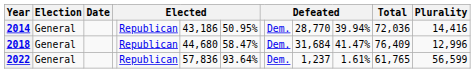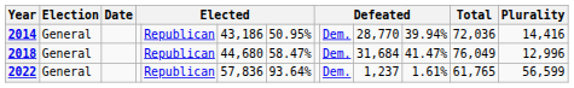 <table class=wikitable>
 <tr>
 <th>Year</th>
 <th>Election</th>
 <th>Date</th>
 <th ! colspan="4">Elected</th>
 <th ! colspan="4">Defeated</th>
 <th>Total</th>
 <th>Plurality</th>
 </tr>
 <tr>
 <th valign="top"><a href='#'>2014</a></th>
 <td valign="top">General</td>
 <td valign="top"></td>
 <td valign="top"></td>
 <td valign="top" ><a href='#'>Republican</a></td>
 <td valign="top" align="right">43,186</td>
 <td valign="top" align="right">50.95%</td>
 <td valign="top"></td>
 <td valign="top" ><a href='#'>Dem.</a></td>
 <td valign="top" align="right">28,770</td>
 <td valign="top" align="right">39.94%</td>
 <td valign="top" align="right">72,036</td>
 <td valign="top" align="right">14,416</td>
 </tr>
 <tr>
 <th valign="top"><a href='#'>2018</a></th>
 <td valign="top">General</td>
 <td valign="top"></td>
 <td valign="top"></td>
 <td valign="top" ><a href='#'>Republican</a></td>
 <td valign="top" align="right">44,680</td>
 <td valign="top" align="right">58.47%</td>
 <td valign="top"></td>
 <td valign="top" ><a href='#'>Dem.</a></td>
 <td valign="top" align="right">31,684</td>
 <td valign="top" align="right">41.47%</td>
-<td valign="top" align="right">76,409</td>
+<td valign="top" align="right">76,049</td>
 <td valign="top" align="right">12,996</td>
 </tr>
 <tr>
 <th valign="top"><a href='#'>2022</a></th>
 <td valign="top">General</td>
 <td valign="top"></td>
 <td valign="top"></td>
 <td valign="top" ><a href='#'>Republican</a></td>
 <td valign="top" align="right">57,836</td>
 <td valign="top" align="right">93.64%</td>
 <td valign="top"></td>
 <td valign="top" ><a href='#'>Dem.</a></td>
 <td valign="top" align="right">1,237</td>
 <td valign="top" align="right">1.61%</td>
 <td valign="top" align="right">61,765</td>
 <td valign="top" align="right">56,599</td>
 </tr>
 </table>
